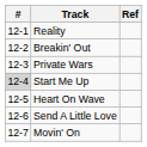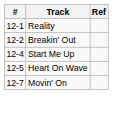 <table class="wikitable" style="font-size: small;">
 <tr>
 <th>#</th>
 <th>Track</th>
 <th>Ref</th>
 </tr>
 <tr>
 <td>12-1</td>
 <td>Reality </td>
 <td></td>
 </tr>
 <tr>
 <td>12-2</td>
 <td>Breakin' Out </td>
 <td></td>
 </tr>
 <tr>
-<td>12-3</td>
-<td>Private Wars </td>
-<td></td>
-</tr>
-<tr>
-<td style="background: lightgrey;">12-4</td>
+<td>12-4</td>
 <td>Start Me Up </td>
 <td></td>
 </tr>
 <tr>
 <td>12-5</td>
 <td>Heart On Wave </td>
 <td></td>
 </tr>
 <tr>
-<td>12-6</td>
-<td>Send A Little Love </td>
-<td></td>
-</tr>
-<tr>
 <td>12-7</td>
 <td>Movin' On </td>
 <td></td>
 </tr>
 </table>
